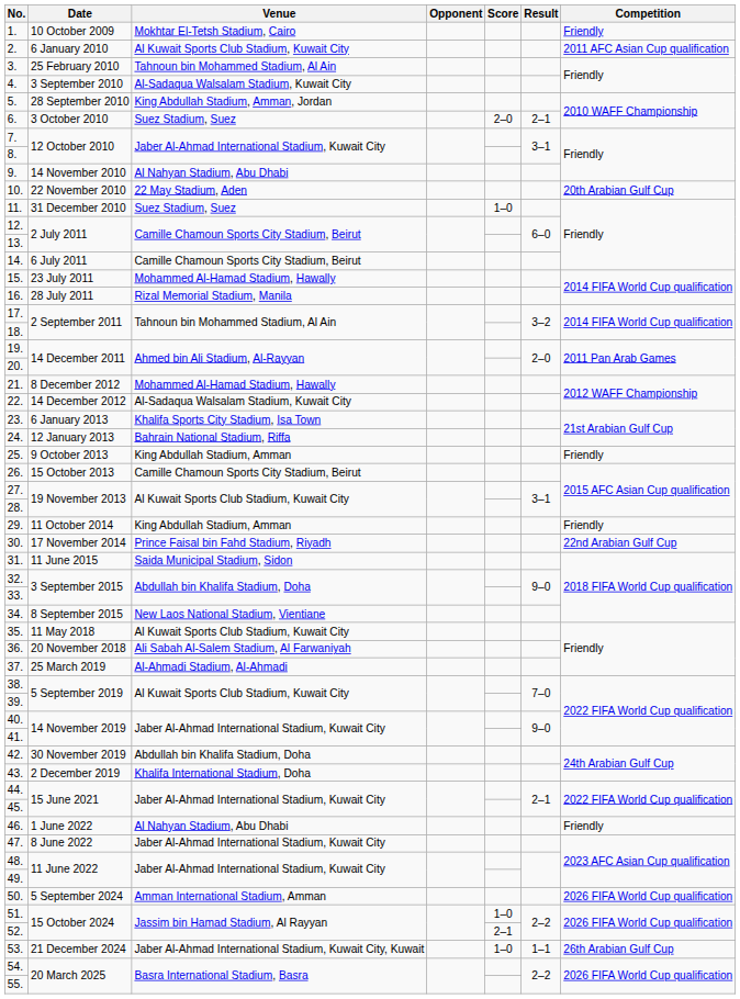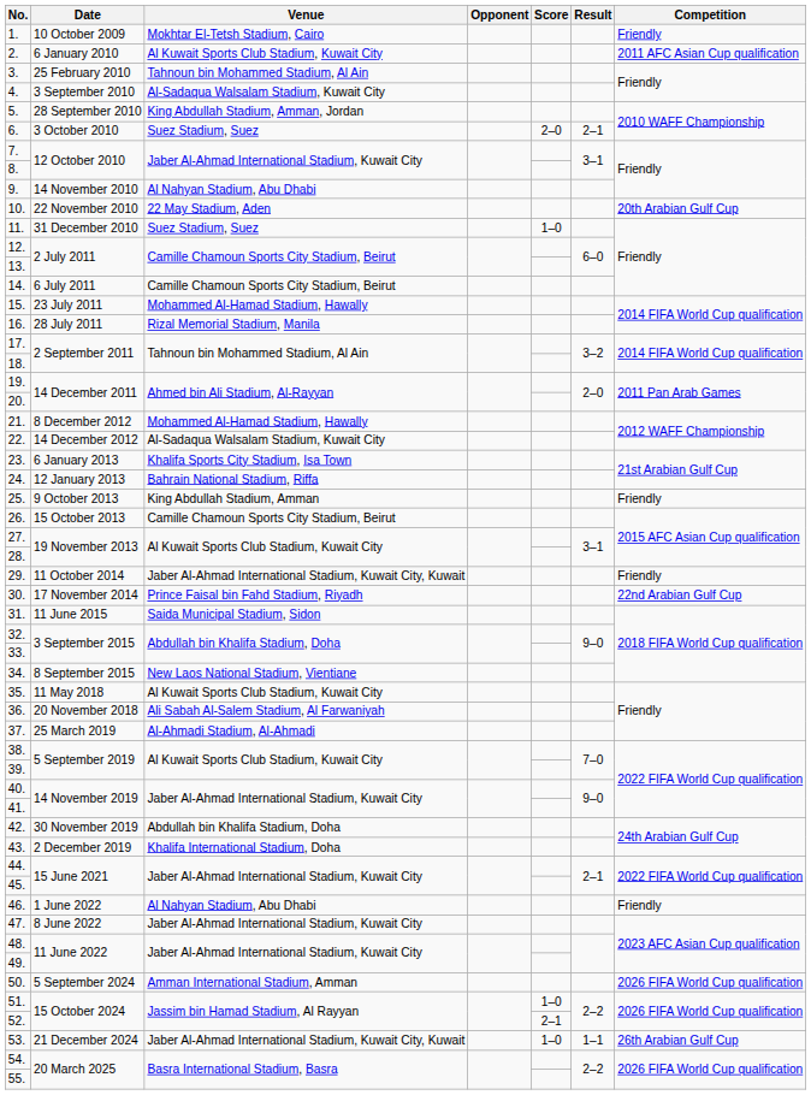 <table class="wikitable" style="font-size:85%">
 <tr>
 <th>No.</th>
 <th>Date</th>
 <th>Venue</th>
 <th>Opponent</th>
 <th>Score</th>
 <th>Result</th>
 <th>Competition</th>
 </tr>
 <tr>
 <td>1.</td>
 <td>10 October 2009</td>
 <td><a href='#'>Mokhtar El-Tetsh Stadium</a>, <a href='#'>Cairo</a></td>
 <td></td>
 <td></td>
 <td></td>
 <td><a href='#'>Friendly</a></td>
 </tr>
 <tr>
 <td>2.</td>
 <td>6 January 2010</td>
 <td><a href='#'>Al Kuwait Sports Club Stadium</a>, <a href='#'>Kuwait City</a></td>
 <td></td>
 <td></td>
 <td></td>
 <td><a href='#'>2011 AFC Asian Cup qualification</a></td>
 </tr>
 <tr>
 <td>3.</td>
 <td>25 February 2010</td>
 <td><a href='#'>Tahnoun bin Mohammed Stadium</a>, <a href='#'>Al Ain</a></td>
 <td></td>
 <td></td>
 <td></td>
 <td rowspan=2>Friendly</td>
 </tr>
 <tr>
 <td>4.</td>
 <td>3 September 2010</td>
 <td><a href='#'>Al-Sadaqua Walsalam Stadium</a>, Kuwait City</td>
 <td></td>
 <td></td>
 <td></td>
 </tr>
 <tr>
 <td>5.</td>
 <td>28 September 2010</td>
 <td><a href='#'>King Abdullah Stadium</a>, <a href='#'>Amman</a>, Jordan</td>
 <td></td>
 <td></td>
 <td></td>
 <td rowspan=2><a href='#'>2010 WAFF Championship</a></td>
 </tr>
 <tr>
 <td>6.</td>
 <td>3 October 2010</td>
 <td><a href='#'>Suez Stadium</a>, <a href='#'>Suez</a></td>
 <td></td>
 <td align=center>2–0</td>
 <td align=center>2–1</td>
 </tr>
 <tr>
 <td>7.</td>
 <td rowspan=2>12 October 2010</td>
 <td rowspan=2><a href='#'>Jaber Al-Ahmad International Stadium</a>, Kuwait City</td>
 <td rowspan=2></td>
 <td></td>
 <td rowspan=2 style="text-align:center;">3–1</td>
 <td rowspan=3>Friendly</td>
 </tr>
 <tr>
 <td>8.</td>
 <td></td>
 </tr>
 <tr>
 <td>9.</td>
 <td>14 November 2010</td>
 <td><a href='#'>Al Nahyan Stadium</a>, <a href='#'>Abu Dhabi</a></td>
 <td></td>
 <td></td>
 <td></td>
 </tr>
 <tr>
 <td>10.</td>
 <td>22 November 2010</td>
 <td><a href='#'>22 May Stadium</a>, <a href='#'>Aden</a></td>
 <td></td>
 <td></td>
 <td></td>
 <td><a href='#'>20th Arabian Gulf Cup</a></td>
 </tr>
 <tr>
 <td>11.</td>
 <td>31 December 2010</td>
 <td><a href='#'>Suez Stadium</a>, <a href='#'>Suez</a></td>
 <td></td>
 <td align=center>1–0</td>
 <td></td>
 <td rowspan=4>Friendly</td>
 </tr>
 <tr>
 <td>12.</td>
 <td rowspan=2>2 July 2011</td>
 <td rowspan=2><a href='#'>Camille Chamoun Sports City Stadium</a>, <a href='#'>Beirut</a></td>
 <td rowspan=2></td>
 <td></td>
 <td rowspan=2 style="text-align:center;">6–0</td>
 </tr>
 <tr>
 <td>13.</td>
 <td></td>
 </tr>
 <tr>
 <td>14.</td>
 <td>6 July 2011</td>
 <td>Camille Chamoun Sports City Stadium, Beirut</td>
 <td></td>
 <td></td>
 <td></td>
 </tr>
 <tr>
 <td>15.</td>
 <td>23 July 2011</td>
 <td><a href='#'>Mohammed Al-Hamad Stadium</a>, <a href='#'>Hawally</a></td>
 <td></td>
 <td></td>
 <td></td>
 <td rowspan=2><a href='#'>2014 FIFA World Cup qualification</a></td>
 </tr>
 <tr>
 <td>16.</td>
 <td>28 July 2011</td>
 <td><a href='#'>Rizal Memorial Stadium</a>, <a href='#'>Manila</a></td>
 <td></td>
 <td></td>
 <td></td>
 </tr>
 <tr>
 <td>17.</td>
 <td rowspan=2>2 September 2011</td>
 <td rowspan=2>Tahnoun bin Mohammed Stadium, Al Ain</td>
 <td rowspan=2></td>
 <td></td>
 <td rowspan=2 style="text-align:center;">3–2</td>
 <td rowspan=2><a href='#'>2014 FIFA World Cup qualification</a></td>
 </tr>
 <tr>
 <td>18.</td>
 <td></td>
 </tr>
 <tr>
 <td>19.</td>
 <td rowspan=2>14 December 2011</td>
 <td rowspan=2><a href='#'>Ahmed bin Ali Stadium</a>, <a href='#'>Al-Rayyan</a></td>
 <td rowspan=2></td>
 <td></td>
 <td rowspan=2 style="text-align:center;">2–0</td>
 <td rowspan=2><a href='#'>2011 Pan Arab Games</a></td>
 </tr>
 <tr>
 <td>20.</td>
 <td></td>
 </tr>
 <tr>
 <td>21.</td>
 <td>8 December 2012</td>
 <td><a href='#'>Mohammed Al-Hamad Stadium</a>, <a href='#'>Hawally</a></td>
 <td></td>
 <td></td>
 <td></td>
 <td rowspan=2><a href='#'>2012 WAFF Championship</a></td>
 </tr>
 <tr>
 <td>22.</td>
 <td>14 December 2012</td>
 <td>Al-Sadaqua Walsalam Stadium, Kuwait City</td>
 <td></td>
 <td></td>
 <td></td>
 </tr>
 <tr>
 <td>23.</td>
 <td>6 January 2013</td>
 <td><a href='#'>Khalifa Sports City Stadium</a>, <a href='#'>Isa Town</a></td>
 <td></td>
 <td></td>
 <td></td>
 <td rowspan=2><a href='#'>21st Arabian Gulf Cup</a></td>
 </tr>
 <tr>
 <td>24.</td>
 <td>12 January 2013</td>
 <td><a href='#'>Bahrain National Stadium</a>, <a href='#'>Riffa</a></td>
 <td></td>
 <td></td>
 <td></td>
 </tr>
 <tr>
 <td>25.</td>
 <td>9 October 2013</td>
 <td>King Abdullah Stadium, Amman</td>
 <td></td>
 <td></td>
 <td></td>
 <td>Friendly</td>
 </tr>
 <tr>
 <td>26.</td>
 <td>15 October 2013</td>
 <td>Camille Chamoun Sports City Stadium, Beirut</td>
 <td></td>
 <td></td>
 <td></td>
 <td rowspan=3><a href='#'>2015 AFC Asian Cup qualification</a></td>
 </tr>
 <tr>
 <td>27.</td>
 <td rowspan=2>19 November 2013</td>
 <td rowspan=2>Al Kuwait Sports Club Stadium, Kuwait City</td>
 <td rowspan=2></td>
 <td></td>
 <td rowspan=2 style="text-align:center;">3–1</td>
 </tr>
 <tr>
 <td>28.</td>
 <td></td>
 </tr>
 <tr>
 <td>29.</td>
 <td>11 October 2014</td>
-<td>King Abdullah Stadium, Amman</td>
+<td>Jaber Al-Ahmad International Stadium, Kuwait City, Kuwait</td>
 <td></td>
 <td></td>
 <td></td>
 <td>Friendly</td>
 </tr>
 <tr>
 <td>30.</td>
 <td>17 November 2014</td>
 <td><a href='#'>Prince Faisal bin Fahd Stadium</a>, <a href='#'>Riyadh</a></td>
 <td></td>
 <td></td>
 <td></td>
 <td><a href='#'>22nd Arabian Gulf Cup</a></td>
 </tr>
 <tr>
 <td>31.</td>
 <td>11 June 2015</td>
 <td><a href='#'>Saida Municipal Stadium</a>, <a href='#'>Sidon</a></td>
 <td></td>
 <td></td>
 <td></td>
 <td rowspan=4><a href='#'>2018 FIFA World Cup qualification</a></td>
 </tr>
 <tr>
 <td>32.</td>
 <td rowspan=2>3 September 2015</td>
 <td rowspan=2><a href='#'>Abdullah bin Khalifa Stadium</a>, <a href='#'>Doha</a></td>
 <td rowspan=2></td>
 <td></td>
 <td rowspan=2 style="text-align:center;">9–0</td>
 </tr>
 <tr>
 <td>33.</td>
 <td></td>
 </tr>
 <tr>
 <td>34.</td>
 <td>8 September 2015</td>
 <td><a href='#'>New Laos National Stadium</a>, <a href='#'>Vientiane</a></td>
 <td></td>
 <td></td>
 <td></td>
 </tr>
 <tr>
 <td>35.</td>
 <td>11 May 2018</td>
 <td>Al Kuwait Sports Club Stadium, Kuwait City</td>
 <td></td>
 <td></td>
 <td></td>
 <td rowspan=3>Friendly</td>
 </tr>
 <tr>
 <td>36.</td>
 <td>20 November 2018</td>
 <td><a href='#'>Ali Sabah Al-Salem Stadium</a>, <a href='#'>Al Farwaniyah</a></td>
 <td></td>
 <td></td>
 <td></td>
 </tr>
 <tr>
 <td>37.</td>
 <td>25 March 2019</td>
 <td><a href='#'>Al-Ahmadi Stadium</a>, <a href='#'>Al-Ahmadi</a></td>
 <td></td>
 <td></td>
 <td></td>
 </tr>
 <tr>
 <td>38.</td>
 <td rowspan=2>5 September 2019</td>
 <td rowspan=2>Al Kuwait Sports Club Stadium, Kuwait City</td>
 <td rowspan=2></td>
 <td></td>
 <td rowspan=2 style="text-align:center;">7–0</td>
 <td rowspan=4><a href='#'>2022 FIFA World Cup qualification</a></td>
 </tr>
 <tr>
 <td>39.</td>
 <td></td>
 </tr>
 <tr>
 <td>40.</td>
 <td rowspan=2>14 November 2019</td>
 <td rowspan=2>Jaber Al-Ahmad International Stadium, Kuwait City</td>
 <td rowspan=2></td>
 <td></td>
 <td rowspan=2 style="text-align:center;">9–0</td>
 </tr>
 <tr>
 <td>41.</td>
 <td></td>
 </tr>
 <tr>
 <td>42.</td>
 <td>30 November 2019</td>
 <td>Abdullah bin Khalifa Stadium, Doha</td>
 <td></td>
 <td></td>
 <td></td>
 <td rowspan=2><a href='#'>24th Arabian Gulf Cup</a></td>
 </tr>
 <tr>
 <td>43.</td>
 <td>2 December 2019</td>
 <td><a href='#'>Khalifa International Stadium</a>, Doha</td>
 <td></td>
 <td></td>
 <td></td>
 </tr>
 <tr>
 <td>44.</td>
 <td rowspan=2>15 June 2021</td>
 <td rowspan=2>Jaber Al-Ahmad International Stadium, Kuwait City</td>
 <td rowspan=2></td>
 <td></td>
 <td rowspan=2 style="text-align:center;">2–1</td>
 <td rowspan=2><a href='#'>2022 FIFA World Cup qualification</a></td>
 </tr>
 <tr>
 <td>45.</td>
 <td></td>
 </tr>
 <tr>
 <td>46.</td>
 <td>1 June 2022</td>
 <td><a href='#'>Al Nahyan Stadium</a>, Abu Dhabi</td>
 <td></td>
 <td></td>
 <td></td>
 <td>Friendly</td>
 </tr>
 <tr>
 <td>47.</td>
 <td>8 June 2022</td>
 <td>Jaber Al-Ahmad International Stadium, Kuwait City</td>
 <td></td>
 <td></td>
 <td></td>
 <td rowspan=3><a href='#'>2023 AFC Asian Cup qualification</a></td>
 </tr>
 <tr>
 <td>48.</td>
 <td rowspan=2>11 June 2022</td>
 <td rowspan=2>Jaber Al-Ahmad International Stadium, Kuwait City</td>
 <td rowspan=2></td>
 <td></td>
 <td rowspan=2></td>
 </tr>
 <tr>
 <td>49.</td>
 <td></td>
 </tr>
 <tr>
 <td>50.</td>
 <td>5 September 2024</td>
 <td><a href='#'>Amman International Stadium</a>, Amman</td>
 <td></td>
 <td></td>
 <td></td>
 <td><a href='#'>2026 FIFA World Cup qualification</a></td>
 </tr>
 <tr>
 <td>51.</td>
 <td rowspan=2>15 October 2024</td>
 <td rowspan=2><a href='#'>Jassim bin Hamad Stadium</a>, Al Rayyan</td>
 <td rowspan=2></td>
 <td align=center>1–0</td>
 <td align=center rowspan=2 align=center>2–2</td>
 <td rowspan=2><a href='#'>2026 FIFA World Cup qualification</a></td>
 </tr>
 <tr>
 <td>52.</td>
 <td align=center>2–1</td>
 </tr>
 <tr>
 <td>53.</td>
 <td>21 December 2024</td>
 <td>Jaber Al-Ahmad International Stadium, Kuwait City, Kuwait</td>
 <td></td>
 <td align="center">1–0</td>
 <td align="center">1–1</td>
 <td><a href='#'>26th Arabian Gulf Cup</a></td>
 </tr>
 <tr>
 <td>54.</td>
 <td rowspan=2>20 March 2025</td>
 <td rowspan=2><a href='#'>Basra International Stadium</a>, <a href='#'>Basra</a></td>
 <td rowspan=2></td>
 <td></td>
 <td rowspan=2 style="text-align:center;">2–2</td>
 <td rowspan=2><a href='#'>2026 FIFA World Cup qualification</a></td>
 </tr>
 <tr>
 <td>55.</td>
 <td></td>
 </tr>
 </table>
